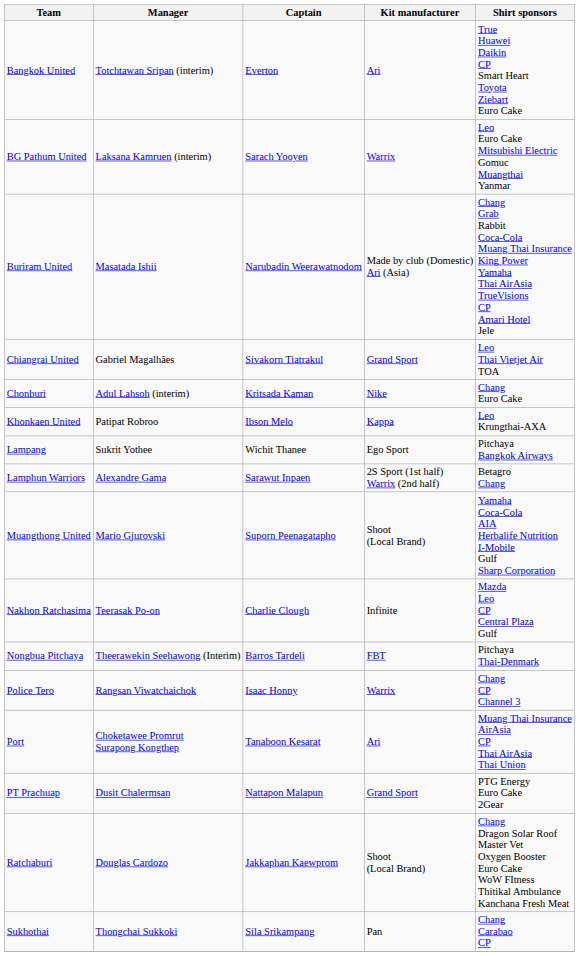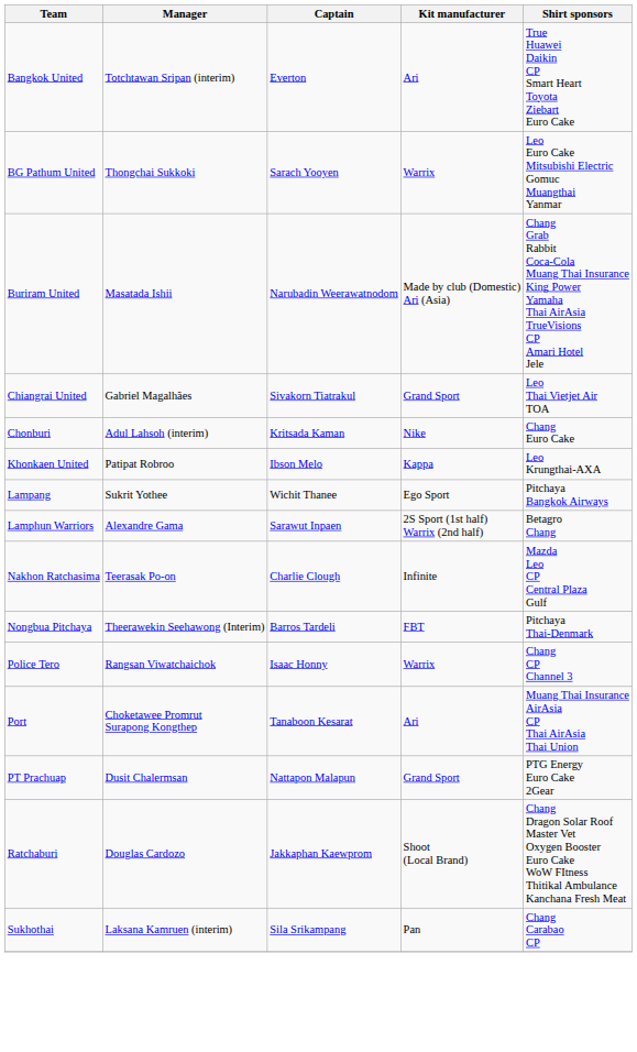 <table class="wikitable sortable" style="text-align: left;">
 <tr>
 <th>Team</th>
 <th>Manager</th>
 <th>Captain</th>
 <th>Kit manufacturer</th>
 <th>Shirt sponsors</th>
 </tr>
 <tr>
 <td><a href='#'>Bangkok United</a></td>
 <td> <a href='#'>Totchtawan Sripan</a> (interim)</td>
 <td> <a href='#'>Everton</a></td>
 <td><a href='#'>Ari</a></td>
 <td><a href='#'>True</a><br><a href='#'>Huawei</a><br><a href='#'>Daikin</a><br><a href='#'>CP</a><br>Smart Heart<br><a href='#'>Toyota</a><br><a href='#'>Ziebart</a><br>Euro Cake</td>
 </tr>
 <tr>
 <td><a href='#'>BG Pathum United</a></td>
-<td> <a href='#'>Laksana Kamruen</a> (interim)</td>
+<td> <a href='#'>Thongchai Sukkoki</a></td>
 <td> <a href='#'>Sarach Yooyen</a></td>
 <td><a href='#'>Warrix</a></td>
 <td><a href='#'>Leo</a><br>Euro Cake<br><a href='#'>Mitsubishi Electric</a><br>Gomuc<br><a href='#'>Muangthai</a><br>Yanmar</td>
 </tr>
 <tr>
 <td><a href='#'>Buriram United</a></td>
 <td> <a href='#'>Masatada Ishii</a></td>
 <td> <a href='#'>Narubadin Weerawatnodom</a></td>
 <td>Made by club (Domestic) <br> <a href='#'>Ari</a> (Asia)</td>
 <td><a href='#'>Chang</a><br><a href='#'>Grab</a><br>Rabbit<br><a href='#'>Coca-Cola</a><br><a href='#'>Muang Thai Insurance</a><br><a href='#'>King Power</a><br><a href='#'>Yamaha</a><br><a href='#'>Thai AirAsia</a><br><a href='#'>TrueVisions</a><br><a href='#'>CP</a><br><a href='#'>Amari Hotel</a><br>Jele</td>
 </tr>
 <tr>
 <td><a href='#'>Chiangrai United</a></td>
 <td> Gabriel Magalhães</td>
 <td> <a href='#'>Sivakorn Tiatrakul</a></td>
 <td><a href='#'>Grand Sport</a></td>
 <td><a href='#'>Leo</a><br><a href='#'>Thai Vietjet Air</a><br>TOA</td>
 </tr>
 <tr>
 <td><a href='#'>Chonburi</a></td>
 <td> <a href='#'>Adul Lahsoh</a> (interim)</td>
 <td> <a href='#'>Kritsada Kaman</a></td>
 <td><a href='#'>Nike</a></td>
 <td><a href='#'>Chang</a><br>Euro Cake</td>
 </tr>
 <tr>
 <td><a href='#'>Khonkaen United</a></td>
 <td> Patipat Robroo</td>
 <td> <a href='#'>Ibson Melo</a></td>
 <td><a href='#'>Kappa</a></td>
 <td><a href='#'>Leo</a> <br>Krungthai-AXA</td>
 </tr>
 <tr>
 <td><a href='#'>Lampang</a></td>
 <td> Sukrit Yothee</td>
 <td> Wichit Thanee</td>
 <td>Ego Sport</td>
 <td>Pitchaya<br><a href='#'>Bangkok Airways</a></td>
 </tr>
 <tr>
 <td><a href='#'>Lamphun Warriors</a></td>
 <td> <a href='#'>Alexandre Gama</a></td>
 <td> <a href='#'>Sarawut Inpaen</a></td>
 <td>2S Sport (1st half) <br> <a href='#'>Warrix</a> (2nd half)</td>
 <td>Betagro <br> <a href='#'>Chang</a></td>
 </tr>
 <tr>
-<td><a href='#'>Muangthong United</a></td>
-<td> <a href='#'>Mario Gjurovski</a></td>
-<td> <a href='#'>Suporn Peenagatapho</a></td>
-<td>Shoot<br>(Local Brand)</td>
-<td><a href='#'>Yamaha</a><br><a href='#'>Coca-Cola</a><br><a href='#'>AIA</a><br><a href='#'>Herbalife Nutrition</a><br><a href='#'>I-Mobile</a><br>Gulf<br><a href='#'>Sharp Corporation</a></td>
-</tr>
-<tr>
 <td><a href='#'>Nakhon Ratchasima</a></td>
 <td> <a href='#'>Teerasak Po-on</a></td>
 <td> <a href='#'>Charlie Clough</a></td>
 <td>Infinite</td>
 <td><a href='#'>Mazda</a><br><a href='#'>Leo</a><br><a href='#'>CP</a><br><a href='#'>Central Plaza</a><br>Gulf</td>
 </tr>
 <tr>
 <td><a href='#'>Nongbua Pitchaya</a></td>
 <td> <a href='#'>Theerawekin Seehawong</a> (Interim)</td>
 <td> <a href='#'>Barros Tardeli</a></td>
 <td><a href='#'>FBT</a></td>
 <td>Pitchaya <br><a href='#'>Thai-Denmark</a></td>
 </tr>
 <tr>
 <td><a href='#'>Police Tero</a></td>
 <td> <a href='#'>Rangsan Viwatchaichok</a></td>
 <td> <a href='#'>Isaac Honny</a></td>
 <td><a href='#'>Warrix</a></td>
 <td><a href='#'>Chang</a> <br><a href='#'>CP</a><br><a href='#'>Channel 3</a></td>
 </tr>
 <tr>
 <td><a href='#'>Port</a></td>
 <td> <a href='#'>Choketawee Promrut</a> <br>  <a href='#'>Surapong Kongthep</a></td>
 <td> <a href='#'>Tanaboon Kesarat</a></td>
 <td><a href='#'>Ari</a></td>
 <td><a href='#'>Muang Thai Insurance</a><br><a href='#'>AirAsia</a><br><a href='#'>CP</a> <br><a href='#'>Thai AirAsia</a><br><a href='#'>Thai Union</a></td>
 </tr>
 <tr>
 <td><a href='#'>PT Prachuap</a></td>
 <td> <a href='#'>Dusit Chalermsan</a></td>
 <td> <a href='#'>Nattapon Malapun</a></td>
 <td><a href='#'>Grand Sport</a></td>
 <td>PTG Energy<br>Euro Cake<br>2Gear</td>
 </tr>
 <tr>
 <td><a href='#'>Ratchaburi</a></td>
 <td> <a href='#'>Douglas Cardozo</a></td>
 <td> <a href='#'>Jakkaphan Kaewprom</a></td>
 <td>Shoot<br>(Local Brand)</td>
 <td><a href='#'>Chang</a><br>Dragon Solar Roof<br>Master Vet<br>Oxygen Booster<br>Euro Cake<br>WoW FItness<br>Thitikal Ambulance<br>Kanchana Fresh Meat</td>
 </tr>
 <tr>
 <td><a href='#'>Sukhothai</a></td>
-<td> <a href='#'>Thongchai Sukkoki</a></td>
+<td> <a href='#'>Laksana Kamruen</a> (interim)</td>
 <td> <a href='#'>Sila Srikampang</a></td>
 <td>Pan</td>
 <td><a href='#'>Chang</a><br><a href='#'>Carabao</a><br><a href='#'>CP</a></td>
 </tr>
 <tr>
 </tr>
 </table>
